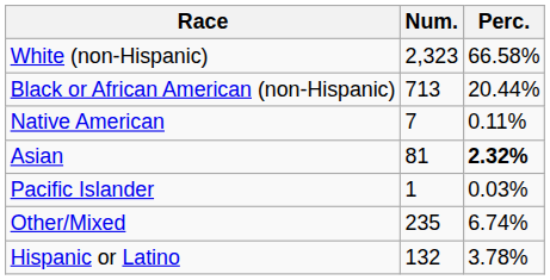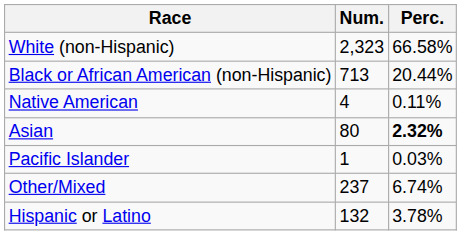 <table class="wikitable">
 <tr>
 <th>Race</th>
 <th>Num.</th>
 <th>Perc.</th>
 </tr>
 <tr>
 <td><a href='#'>White</a> (non-Hispanic)</td>
 <td>2,323</td>
 <td>66.58%</td>
 </tr>
 <tr>
 <td><a href='#'>Black or African American</a> (non-Hispanic)</td>
 <td>713</td>
 <td>20.44%</td>
 </tr>
 <tr>
 <td><a href='#'>Native American</a></td>
-<td>7</td>
+<td>4</td>
 <td>0.11%</td>
 </tr>
 <tr>
 <td><a href='#'>Asian</a></td>
-<td>81</td>
+<td>80</td>
 <td><strong>2.32%</strong></td>
 </tr>
 <tr>
 <td><a href='#'>Pacific Islander</a></td>
 <td>1</td>
 <td>0.03%</td>
 </tr>
 <tr>
 <td><a href='#'>Other/Mixed</a></td>
-<td>235</td>
+<td>237</td>
 <td>6.74%</td>
 </tr>
 <tr>
 <td><a href='#'>Hispanic</a> or <a href='#'>Latino</a></td>
 <td>132</td>
 <td>3.78%</td>
 </tr>
 </table>
